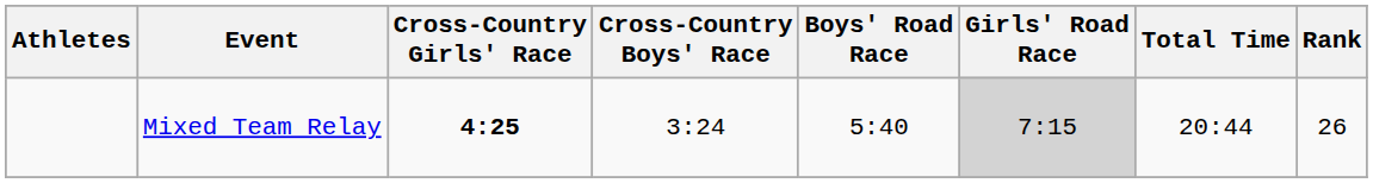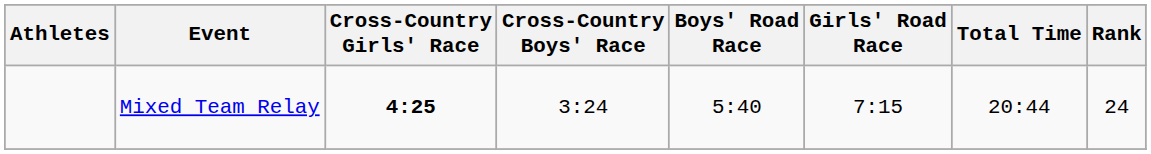 <table class="wikitable" style="font-size:90%;">
 <tr>
 <th>Athletes</th>
 <th>Event</th>
 <th>Cross-Country<br>Girls' Race</th>
 <th>Cross-Country<br>Boys' Race</th>
 <th>Boys' Road<br>Race</th>
 <th>Girls' Road<br>Race</th>
 <th>Total Time</th>
 <th>Rank</th>
 </tr>
 <tr align=center>
 <td align=left><br><br><br></td>
 <td align=left><a href='#'>Mixed Team Relay</a></td>
 <td><strong>4:25</strong></td>
 <td>3:24</td>
 <td>5:40</td>
-<td style="background: lightgrey;">7:15</td>
+<td>7:15</td>
 <td>20:44</td>
-<td>26</td>
+<td>24</td>
 </tr>
 </table>
